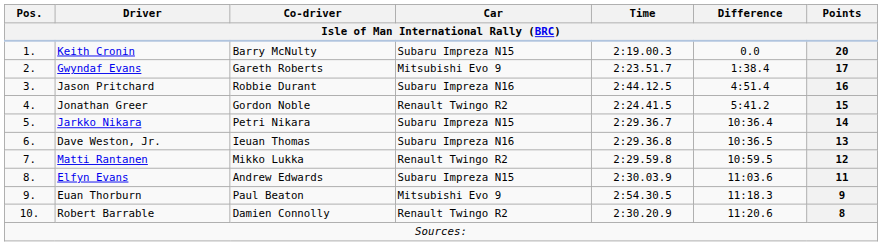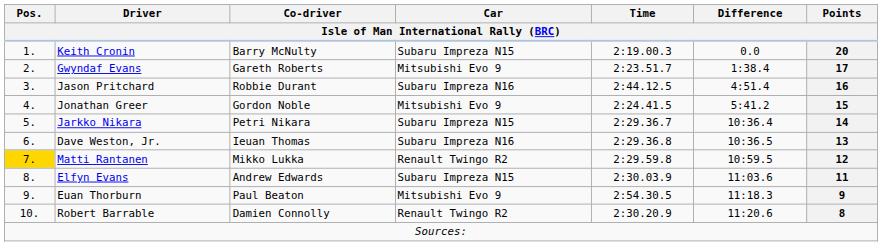 <table class="wikitable" width="100%" style="text-align: center; font-size: 90%; max-width: 950px;">
 <tr>
 <th>Pos.</th>
 <th>Driver</th>
 <th>Co-driver</th>
 <th>Car</th>
 <th>Time</th>
 <th>Difference</th>
 <th>Points</th>
 </tr>
 <tr>
 <th colspan="7" style="border-bottom: 2px solid LightSteelBlue;">Isle of Man International Rally (<a href='#'>BRC</a>)</th>
 </tr>
 <tr>
 <td>1.</td>
 <td align="left"> <a href='#'>Keith Cronin</a></td>
 <td align="left"> Barry McNulty</td>
 <td align="left">Subaru Impreza N15</td>
 <td>2:19.00.3</td>
 <td>0.0</td>
 <th>20</th>
 </tr>
 <tr>
 <td>2.</td>
 <td align="left"> <a href='#'>Gwyndaf Evans</a></td>
 <td align="left"> Gareth Roberts</td>
 <td align="left">Mitsubishi Evo 9</td>
 <td>2:23.51.7</td>
 <td>1:38.4</td>
 <th>17</th>
 </tr>
 <tr>
 <td>3.</td>
 <td align="left"> Jason Pritchard</td>
 <td align="left"> Robbie Durant</td>
 <td align="left">Subaru Impreza N16</td>
 <td>2:44.12.5</td>
 <td>4:51.4</td>
 <th>16</th>
 </tr>
 <tr>
 <td>4.</td>
 <td align="left"> Jonathan Greer</td>
 <td align="left"> Gordon Noble</td>
-<td align="left">Renault Twingo R2</td>
+<td align="left">Mitsubishi Evo 9</td>
 <td>2:24.41.5</td>
 <td>5:41.2</td>
 <th>15</th>
 </tr>
 <tr>
 <td>5.</td>
 <td align="left"> <a href='#'>Jarkko Nikara</a></td>
 <td align="left"> Petri Nikara</td>
 <td align="left">Subaru Impreza N15</td>
 <td>2:29.36.7</td>
 <td>10:36.4</td>
 <th>14</th>
 </tr>
 <tr>
 <td>6.</td>
 <td align="left"> Dave Weston, Jr.</td>
 <td align="left"> Ieuan Thomas</td>
 <td align="left">Subaru Impreza N16</td>
 <td>2:29.36.8</td>
 <td>10:36.5</td>
 <th>13</th>
 </tr>
 <tr>
-<td>7.</td>
+<td style="background: gold;">7.</td>
 <td align="left"> <a href='#'>Matti Rantanen</a></td>
 <td align="left"> Mikko Lukka</td>
 <td align="left">Renault Twingo R2</td>
 <td>2:29.59.8</td>
 <td>10:59.5</td>
 <th>12</th>
 </tr>
 <tr>
 <td>8.</td>
 <td align="left"> <a href='#'>Elfyn Evans</a></td>
 <td align="left"> Andrew Edwards</td>
 <td align="left">Subaru Impreza N15</td>
 <td>2:30.03.9</td>
 <td>11:03.6</td>
 <th>11</th>
 </tr>
 <tr>
 <td>9.</td>
 <td align="left"> Euan Thorburn</td>
 <td align="left"> Paul Beaton</td>
 <td align="left">Mitsubishi Evo 9</td>
 <td>2:54.30.5</td>
 <td>11:18.3</td>
 <th>9</th>
 </tr>
 <tr>
 <td>10.</td>
 <td align="left"> Robert Barrable</td>
 <td align="left"> Damien Connolly</td>
 <td align="left">Renault Twingo R2</td>
 <td>2:30.20.9</td>
 <td>11:20.6</td>
 <th>8</th>
 </tr>
 <tr>
 <td align=center colspan=9><em>Sources:</em> </td>
 </tr>
 </table>
